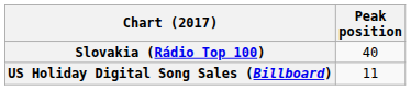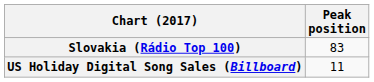 <table class="wikitable sortable plainrowheaders" style="text-align:center">
 <tr>
 <th scope="col">Chart (2017)</th>
 <th scope="col">Peak<br> position</th>
 </tr>
 <tr>
 <th scope="row">Slovakia (<a href='#'>Rádio Top 100</a>)</th>
-<td>40</td>
+<td>83</td>
 </tr>
 <tr>
 <th scope="row">US Holiday Digital Song Sales (<a href='#'><em>Billboard</em></a>)</th>
 <td>11</td>
 </tr>
 </table>
